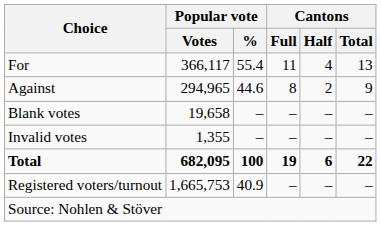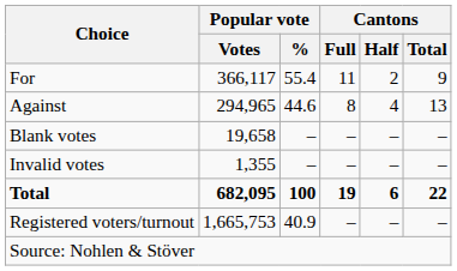 <table class=wikitable style=text-align:right>
 <tr>
 <th rowspan=2>Choice</th>
 <th colspan=2>Popular vote</th>
 <th colspan=3>Cantons</th>
 </tr>
 <tr>
 <th>Votes</th>
 <th>%</th>
 <th>Full</th>
 <th>Half</th>
 <th>Total</th>
 </tr>
 <tr>
 <td align=left>For</td>
 <td>366,117</td>
 <td>55.4</td>
 <td>11</td>
-<td>4</td>
-<td>13</td>
+<td>2</td>
+<td>9</td>
 </tr>
 <tr>
 <td align=left>Against</td>
 <td>294,965</td>
 <td>44.6</td>
 <td>8</td>
-<td>2</td>
-<td>9</td>
+<td>4</td>
+<td>13</td>
 </tr>
 <tr>
 <td align=left>Blank votes</td>
 <td>19,658</td>
 <td>–</td>
 <td>–</td>
 <td>–</td>
 <td>–</td>
 </tr>
 <tr>
 <td align=left>Invalid votes</td>
 <td>1,355</td>
 <td>–</td>
 <td>–</td>
 <td>–</td>
 <td>–</td>
 </tr>
 <tr>
 <td align=left><strong>Total</strong></td>
 <td><strong>682,095</strong></td>
 <td><strong>100</strong></td>
 <td><strong>19</strong></td>
 <td><strong>6</strong></td>
 <td><strong>22</strong></td>
 </tr>
 <tr>
 <td align=left>Registered voters/turnout</td>
 <td>1,665,753</td>
 <td>40.9</td>
 <td>–</td>
 <td>–</td>
 <td>–</td>
 </tr>
 <tr>
 <td align=left colspan=6>Source: Nohlen & Stöver</td>
 </tr>
 </table>
